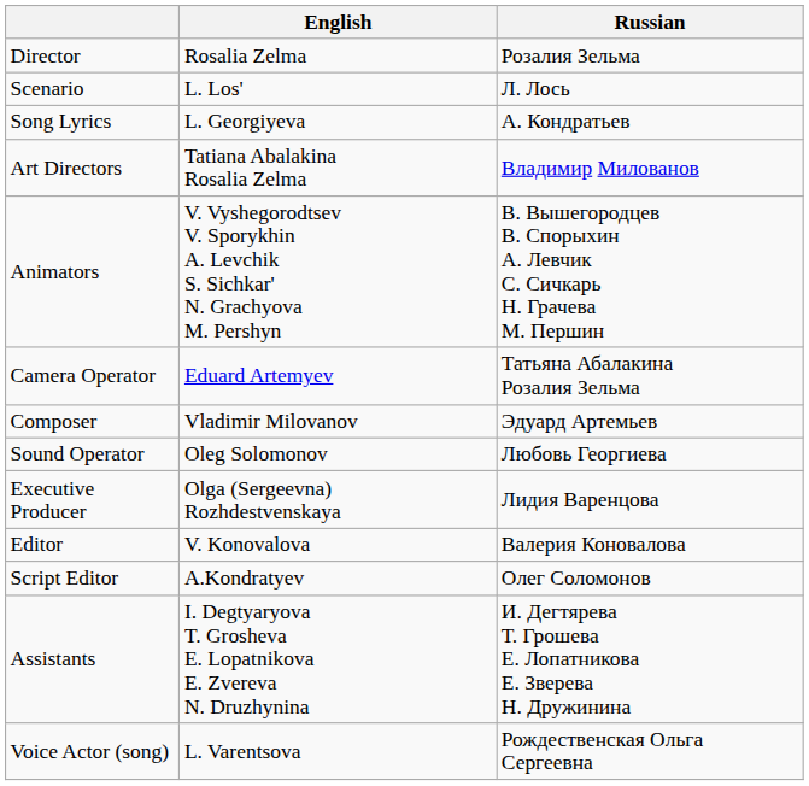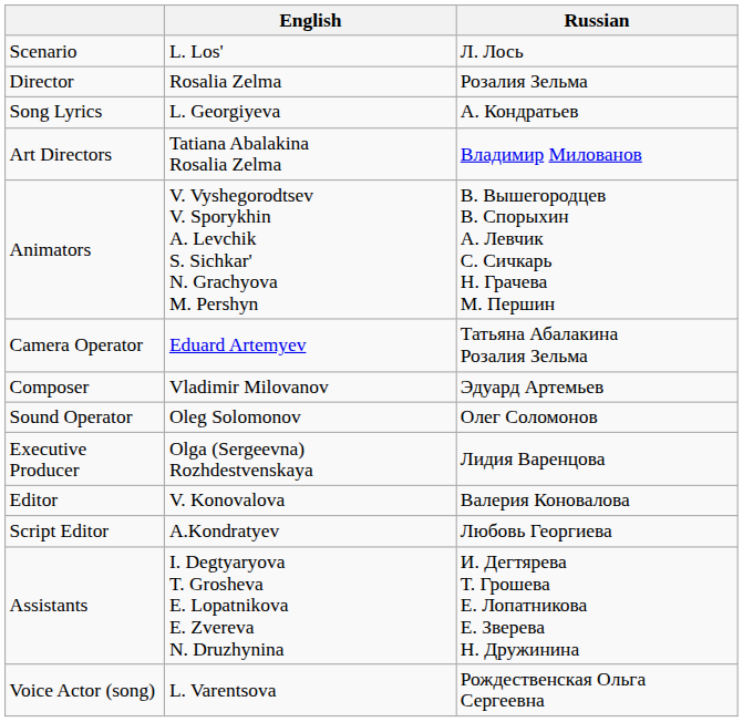 <table class="wikitable">
 <tr>
 <th></th>
 <th>English</th>
 <th>Russian</th>
 </tr>
 <tr>
+<td>Scenario</td>
+<td>L. Los'</td>
+<td>Л. Лось</td>
+</tr>
+<tr>
 <td>Director</td>
 <td>Rosalia Zelma</td>
 <td>Розалия Зельма</td>
-</tr>
-<tr>
-<td>Scenario</td>
-<td>L. Los'</td>
-<td>Л. Лось</td>
 </tr>
 <tr>
 <td>Song Lyrics</td>
 <td>L. Georgiyeva</td>
 <td>А. Кондратьев</td>
 </tr>
 <tr>
 <td>Art Directors</td>
 <td>Tatiana Abalakina<br>Rosalia Zelma</td>
 <td><a href='#'>Владимир</a> <a href='#'>Милованов</a></td>
 </tr>
 <tr>
 <td>Animators</td>
 <td>V. Vyshegorodtsev<br>V. Sporykhin<br>A. Levchik<br>S. Sichkar'<br>N. Grachyova<br>M. Pershyn</td>
 <td>В. Вышегородцев<br>В. Спорыхин<br>А. Левчик<br>С. Сичкарь<br>Н. Грачева<br>М. Першин</td>
 </tr>
 <tr>
 <td>Camera Operator</td>
 <td><a href='#'>Eduard Artemyev</a></td>
 <td>Татьяна Абалакина<br>Розалия Зельма</td>
 </tr>
 <tr>
 <td>Composer</td>
 <td>Vladimir Milovanov</td>
 <td>Эдуард Артемьев</td>
 </tr>
 <tr>
 <td>Sound Operator</td>
 <td>Oleg Solomonov</td>
-<td>Любовь Георгиева</td>
+<td>Олег Соломонов</td>
 </tr>
 <tr>
 <td>Executive Producer</td>
 <td>Olga (Sergeevna) Rozhdestvenskaya</td>
 <td>Лидия Варенцова</td>
 </tr>
 <tr>
 <td>Editor</td>
 <td>V. Konovalova</td>
 <td>Валерия Коновалова</td>
 </tr>
 <tr>
 <td>Script Editor</td>
 <td>A.Kondratyev</td>
-<td>Олег Соломонов</td>
+<td>Любовь Георгиева</td>
 </tr>
 <tr>
 <td>Assistants</td>
 <td>I. Degtyaryova<br>T. Grosheva<br>E. Lopatnikova<br>E. Zvereva<br>N. Druzhynina</td>
 <td>И. Дегтярева<br>Т. Грошева<br>Е. Лопатникова<br>Е. Зверева<br>Н. Дружинина</td>
 </tr>
 <tr>
 <td>Voice Actor (song)</td>
 <td>L. Varentsova</td>
 <td>Рождественская Ольга Сергеевна</td>
 </tr>
 </table>
